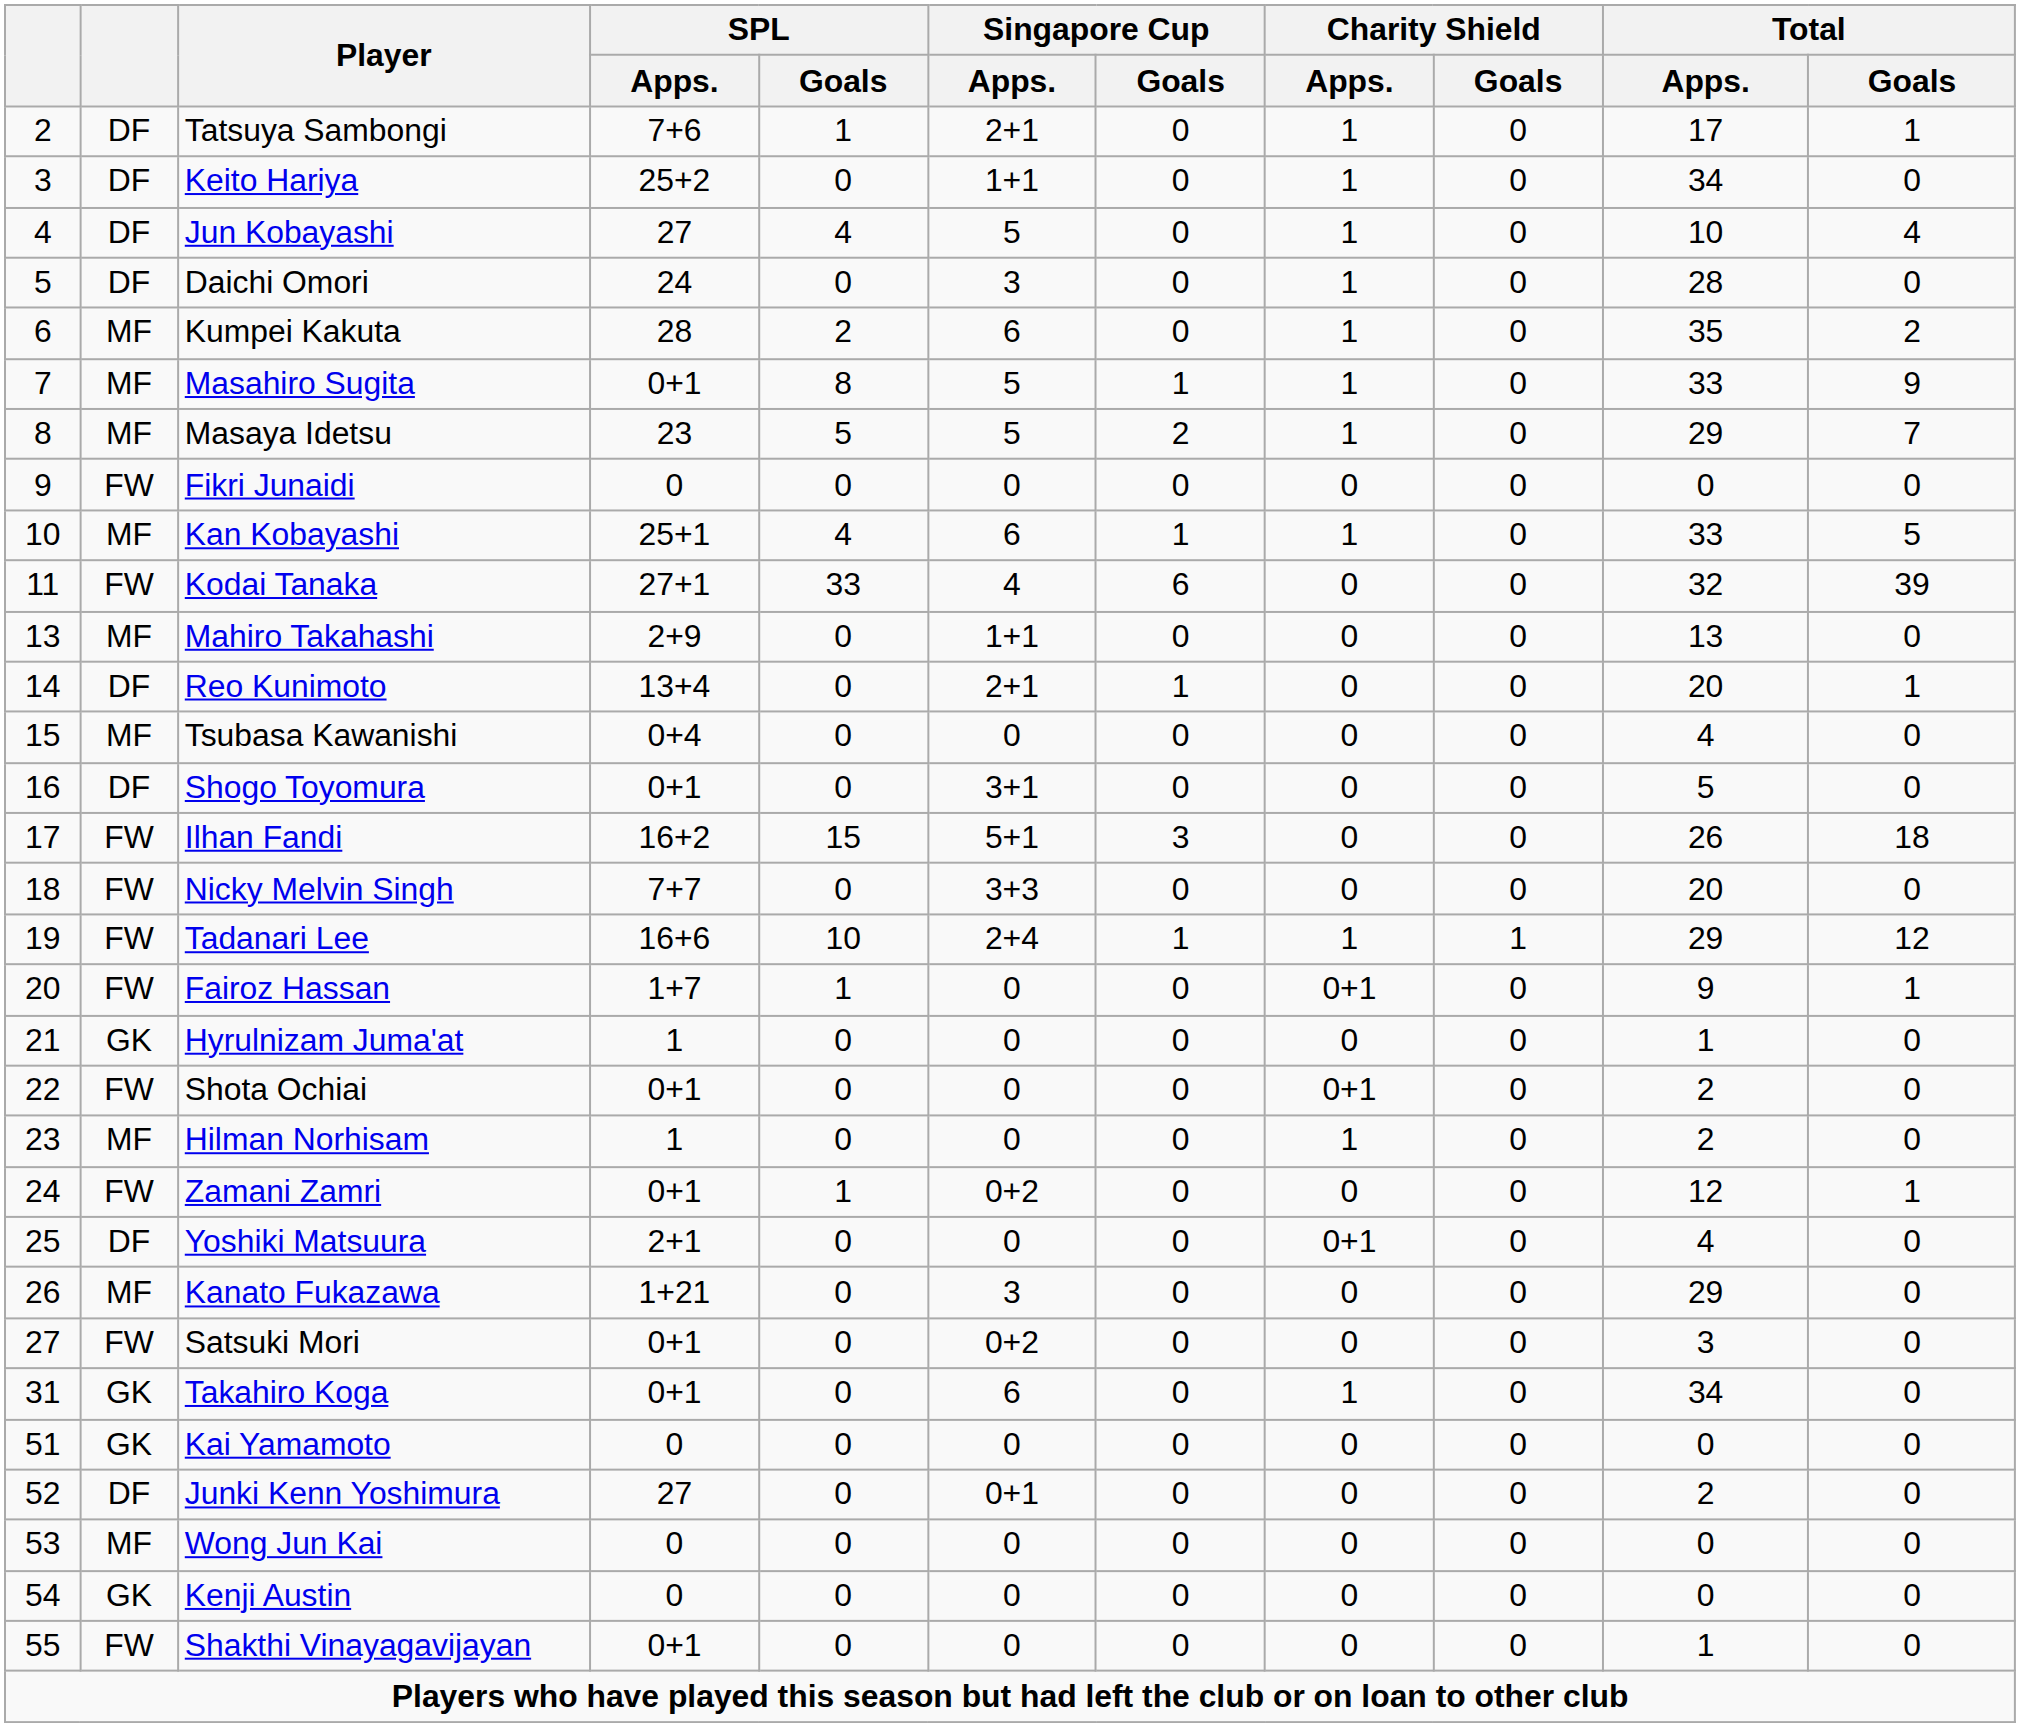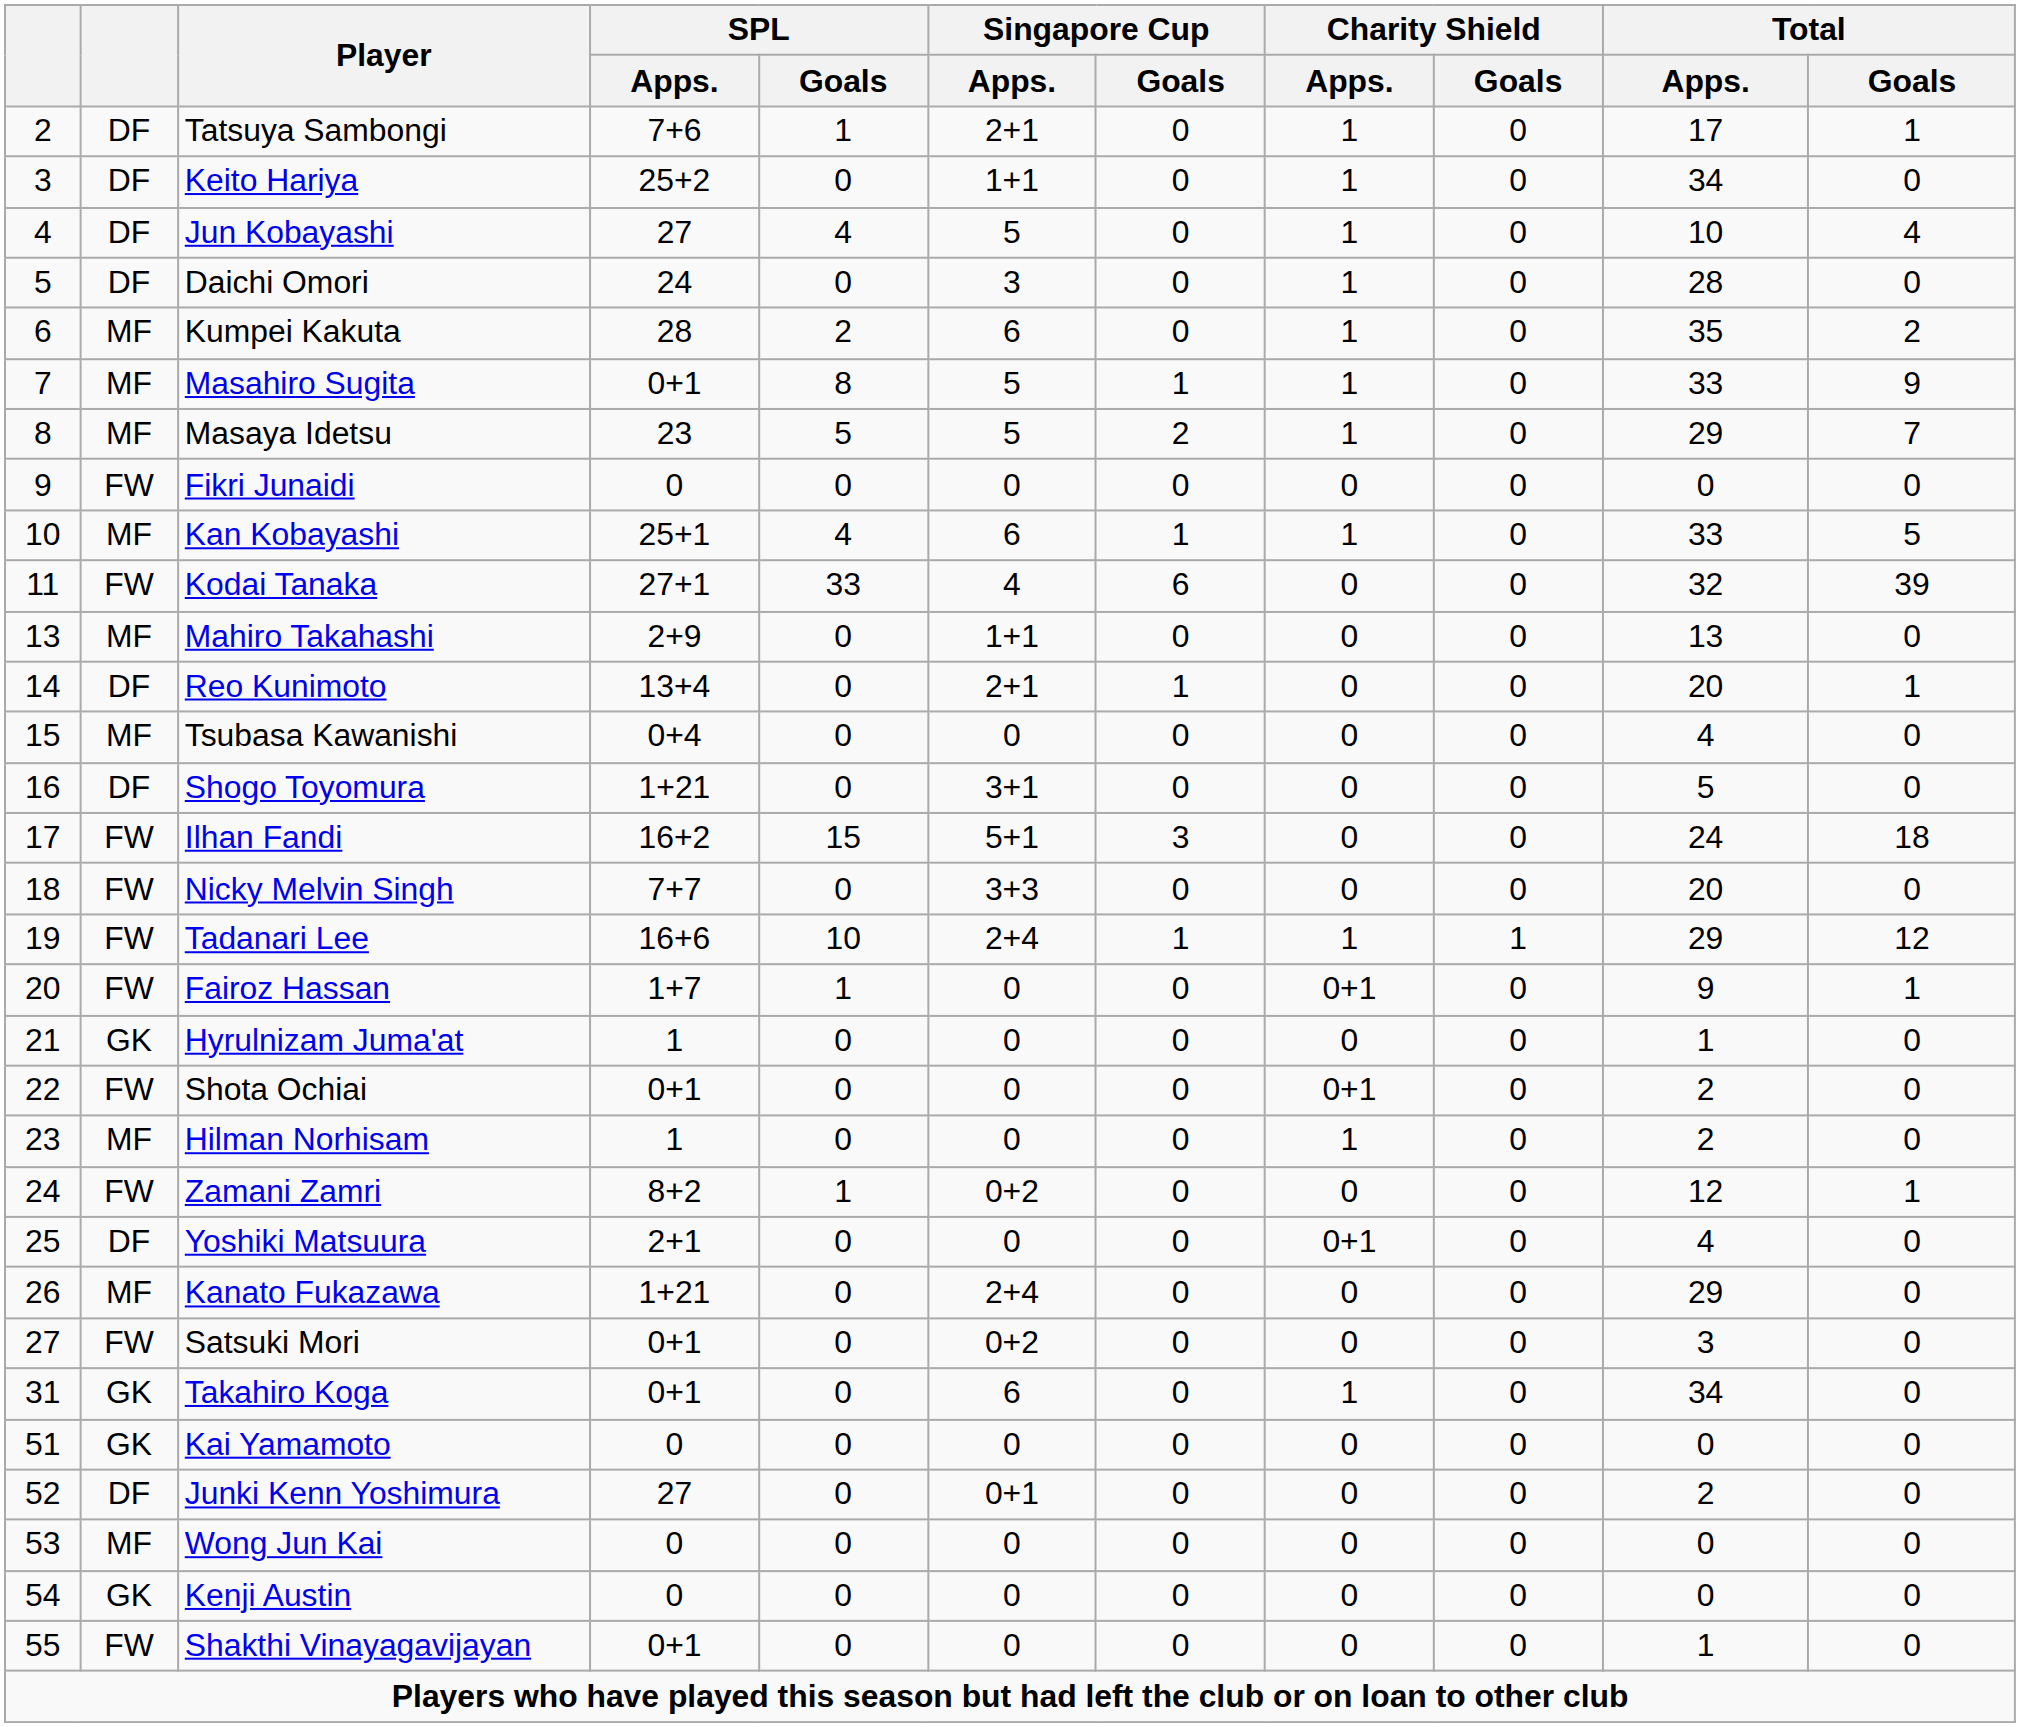 <table class="wikitable" style="text-align:center; font-size:100%; width:80%;">
 <tr>
 <th rowspan=2></th>
 <th rowspan=2></th>
 <th rowspan=2 width="200">Player</th>
 <th colspan=2 width="105">SPL</th>
 <th colspan=2 width="105">Singapore Cup</th>
 <th colspan=2 width="105">Charity Shield</th>
 <th colspan=2 width="130">Total</th>
 </tr>
 <tr>
 <th>Apps.</th>
 <th>Goals</th>
 <th>Apps.</th>
 <th>Goals</th>
 <th>Apps.</th>
 <th>Goals</th>
 <th>Apps.</th>
 <th>Goals</th>
 </tr>
 <tr>
 <td>2</td>
 <td>DF</td>
 <td align="left"> Tatsuya Sambongi</td>
 <td>7+6</td>
 <td>1</td>
 <td>2+1</td>
 <td>0</td>
 <td>1</td>
 <td>0</td>
 <td>17</td>
 <td>1</td>
 </tr>
 <tr>
 <td>3</td>
 <td>DF</td>
 <td align="left"> <a href='#'>Keito Hariya</a></td>
 <td>25+2</td>
 <td>0</td>
 <td>1+1</td>
 <td>0</td>
 <td>1</td>
 <td>0</td>
 <td>34</td>
 <td>0</td>
 </tr>
 <tr>
 <td>4</td>
 <td>DF</td>
 <td align="left"> <a href='#'>Jun Kobayashi</a></td>
 <td>27</td>
 <td>4</td>
 <td>5</td>
 <td>0</td>
 <td>1</td>
 <td>0</td>
 <td>10</td>
 <td>4</td>
 </tr>
 <tr>
 <td>5</td>
 <td>DF</td>
 <td align="left"> Daichi Omori</td>
 <td>24</td>
 <td>0</td>
 <td>3</td>
 <td>0</td>
 <td>1</td>
 <td>0</td>
 <td>28</td>
 <td>0</td>
 </tr>
 <tr>
 <td>6</td>
 <td>MF</td>
 <td align="left"> Kumpei Kakuta</td>
 <td>28</td>
 <td>2</td>
 <td>6</td>
 <td>0</td>
 <td>1</td>
 <td>0</td>
 <td>35</td>
 <td>2</td>
 </tr>
 <tr>
 <td>7</td>
 <td>MF</td>
 <td align="left"> <a href='#'>Masahiro Sugita</a></td>
 <td>0+1</td>
 <td>8</td>
 <td>5</td>
 <td>1</td>
 <td>1</td>
 <td>0</td>
 <td>33</td>
 <td>9</td>
 </tr>
 <tr>
 <td>8</td>
 <td>MF</td>
 <td align="left"> Masaya Idetsu</td>
 <td>23</td>
 <td>5</td>
 <td>5</td>
 <td>2</td>
 <td>1</td>
 <td>0</td>
 <td>29</td>
 <td>7</td>
 </tr>
 <tr>
 <td>9</td>
 <td>FW</td>
 <td align="left"> <a href='#'>Fikri Junaidi</a></td>
 <td>0</td>
 <td>0</td>
 <td>0</td>
 <td>0</td>
 <td>0</td>
 <td>0</td>
 <td>0</td>
 <td>0</td>
 </tr>
 <tr>
 <td>10</td>
 <td>MF</td>
 <td align="left"> <a href='#'>Kan Kobayashi</a></td>
 <td>25+1</td>
 <td>4</td>
 <td>6</td>
 <td>1</td>
 <td>1</td>
 <td>0</td>
 <td>33</td>
 <td>5</td>
 </tr>
 <tr>
 <td>11</td>
 <td>FW</td>
 <td align="left"> <a href='#'>Kodai Tanaka</a></td>
 <td>27+1</td>
 <td>33</td>
 <td>4</td>
 <td>6</td>
 <td>0</td>
 <td>0</td>
 <td>32</td>
 <td>39</td>
 </tr>
 <tr>
 <td>13</td>
 <td>MF</td>
 <td align="left"> <a href='#'>Mahiro Takahashi</a></td>
 <td>2+9</td>
 <td>0</td>
 <td>1+1</td>
 <td>0</td>
 <td>0</td>
 <td>0</td>
 <td>13</td>
 <td>0</td>
 </tr>
 <tr>
 <td>14</td>
 <td>DF</td>
 <td align="left"> <a href='#'>Reo Kunimoto</a></td>
 <td>13+4</td>
 <td>0</td>
 <td>2+1</td>
 <td>1</td>
 <td>0</td>
 <td>0</td>
 <td>20</td>
 <td>1</td>
 </tr>
 <tr>
 <td>15</td>
 <td>MF</td>
 <td align="left"> Tsubasa Kawanishi</td>
 <td>0+4</td>
 <td>0</td>
 <td>0</td>
 <td>0</td>
 <td>0</td>
 <td>0</td>
 <td>4</td>
 <td>0</td>
 </tr>
 <tr>
 <td>16</td>
 <td>DF</td>
 <td align="left"> <a href='#'>Shogo Toyomura</a></td>
-<td>0+1</td>
+<td>1+21</td>
 <td>0</td>
 <td>3+1</td>
 <td>0</td>
 <td>0</td>
 <td>0</td>
 <td>5</td>
 <td>0</td>
 </tr>
 <tr>
 <td>17</td>
 <td>FW</td>
 <td align="left"> <a href='#'>Ilhan Fandi</a></td>
 <td>16+2</td>
 <td>15</td>
 <td>5+1</td>
 <td>3</td>
 <td>0</td>
 <td>0</td>
-<td>26</td>
+<td>24</td>
 <td>18</td>
 </tr>
 <tr>
 <td>18</td>
 <td>FW</td>
 <td align="left"> <a href='#'>Nicky Melvin Singh</a></td>
 <td>7+7</td>
 <td>0</td>
 <td>3+3</td>
 <td>0</td>
 <td>0</td>
 <td>0</td>
 <td>20</td>
 <td>0</td>
 </tr>
 <tr>
 <td>19</td>
 <td>FW</td>
 <td align="left"> <a href='#'>Tadanari Lee</a></td>
 <td>16+6</td>
 <td>10</td>
 <td>2+4</td>
 <td>1</td>
 <td>1</td>
 <td>1</td>
 <td>29</td>
 <td>12</td>
 </tr>
 <tr>
 <td>20</td>
 <td>FW</td>
 <td align="left"> <a href='#'>Fairoz Hassan</a></td>
 <td>1+7</td>
 <td>1</td>
 <td>0</td>
 <td>0</td>
 <td>0+1</td>
 <td>0</td>
 <td>9</td>
 <td>1</td>
 </tr>
 <tr>
 <td>21</td>
 <td>GK</td>
 <td align="left"> <a href='#'>Hyrulnizam Juma'at</a></td>
 <td>1</td>
 <td>0</td>
 <td>0</td>
 <td>0</td>
 <td>0</td>
 <td>0</td>
 <td>1</td>
 <td>0</td>
 </tr>
 <tr>
 <td>22</td>
 <td>FW</td>
 <td align="left"> Shota Ochiai</td>
 <td>0+1</td>
 <td>0</td>
 <td>0</td>
 <td>0</td>
 <td>0+1</td>
 <td>0</td>
 <td>2</td>
 <td>0</td>
 </tr>
 <tr>
 <td>23</td>
 <td>MF</td>
 <td align="left"> <a href='#'>Hilman Norhisam</a></td>
 <td>1</td>
 <td>0</td>
 <td>0</td>
 <td>0</td>
 <td>1</td>
 <td>0</td>
 <td>2</td>
 <td>0</td>
 </tr>
 <tr>
 <td>24</td>
 <td>FW</td>
 <td align="left"> <a href='#'>Zamani Zamri</a></td>
-<td>0+1</td>
+<td>8+2</td>
 <td>1</td>
 <td>0+2</td>
 <td>0</td>
 <td>0</td>
 <td>0</td>
 <td>12</td>
 <td>1</td>
 </tr>
 <tr>
 <td>25</td>
 <td>DF</td>
 <td align="left"> <a href='#'>Yoshiki Matsuura</a></td>
 <td>2+1</td>
 <td>0</td>
 <td>0</td>
 <td>0</td>
 <td>0+1</td>
 <td>0</td>
 <td>4</td>
 <td>0</td>
 </tr>
 <tr>
 <td>26</td>
 <td>MF</td>
 <td align="left"> <a href='#'>Kanato Fukazawa</a></td>
 <td>1+21</td>
 <td>0</td>
-<td>3</td>
+<td>2+4</td>
 <td>0</td>
 <td>0</td>
 <td>0</td>
 <td>29</td>
 <td>0</td>
 </tr>
 <tr>
 <td>27</td>
 <td>FW</td>
 <td align="left"> Satsuki Mori</td>
 <td>0+1</td>
 <td>0</td>
 <td>0+2</td>
 <td>0</td>
 <td>0</td>
 <td>0</td>
 <td>3</td>
 <td>0</td>
 </tr>
 <tr>
 <td>31</td>
 <td>GK</td>
 <td align="left"> <a href='#'>Takahiro Koga</a></td>
 <td>0+1</td>
 <td>0</td>
 <td>6</td>
 <td>0</td>
 <td>1</td>
 <td>0</td>
 <td>34</td>
 <td>0</td>
 </tr>
 <tr>
 <td>51</td>
 <td>GK</td>
 <td align="left"> <a href='#'>Kai Yamamoto</a></td>
 <td>0</td>
 <td>0</td>
 <td>0</td>
 <td>0</td>
 <td>0</td>
 <td>0</td>
 <td>0</td>
 <td>0</td>
 </tr>
 <tr>
 <td>52</td>
 <td>DF</td>
 <td align="left"> <a href='#'>Junki Kenn Yoshimura</a></td>
 <td>27</td>
 <td>0</td>
 <td>0+1</td>
 <td>0</td>
 <td>0</td>
 <td>0</td>
 <td>2</td>
 <td>0</td>
 </tr>
 <tr>
 <td>53</td>
 <td>MF</td>
 <td align="left"> <a href='#'>Wong Jun Kai</a></td>
 <td>0</td>
 <td>0</td>
 <td>0</td>
 <td>0</td>
 <td>0</td>
 <td>0</td>
 <td>0</td>
 <td>0</td>
 </tr>
 <tr>
 <td>54</td>
 <td>GK</td>
 <td align="left"> <a href='#'>Kenji Austin</a></td>
 <td>0</td>
 <td>0</td>
 <td>0</td>
 <td>0</td>
 <td>0</td>
 <td>0</td>
 <td>0</td>
 <td>0</td>
 </tr>
 <tr>
 <td>55</td>
 <td>FW</td>
 <td align="left"> <a href='#'>Shakthi Vinayagavijayan</a></td>
 <td>0+1</td>
 <td>0</td>
 <td>0</td>
 <td>0</td>
 <td>0</td>
 <td>0</td>
 <td>1</td>
 <td>0</td>
 </tr>
 <tr>
 <td colspan="17"><strong>Players who have played this season but had left the club or on loan to other club</strong></td>
 </tr>
 <tr>
 </tr>
 </table>
